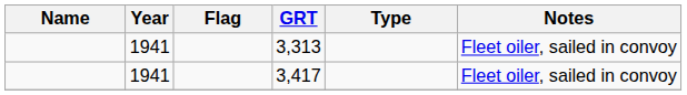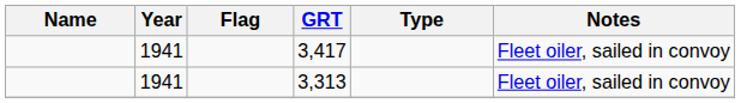 <table class="wikitable sortable nowraplinks">
 <tr>
 <th scope="col" width="100px">Name</th>
 <th scope="col" width="25px">Year</th>
 <th scope="col" width="80px">Flag</th>
 <th scope="col" width="25px"><a href='#'>GRT</a></th>
 <th scope="col" width="110px">Type</th>
 <th>Notes</th>
 </tr>
 <tr>
 <td align="left"></td>
 <td align="left">1941</td>
 <td align="left"></td>
-<td align="right">3,313</td>
+<td align="right">3,417</td>
 <td></td>
 <td><a href='#'>Fleet oiler</a>, sailed in convoy</td>
 </tr>
 <tr>
 <td align="left"></td>
 <td align="left">1941</td>
 <td align="left"></td>
-<td align="right">3,417</td>
+<td align="right">3,313</td>
 <td></td>
 <td><a href='#'>Fleet oiler</a>, sailed in convoy</td>
 </tr>
 <tr>
 </tr>
 </table>
